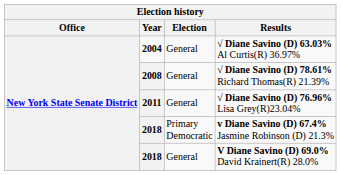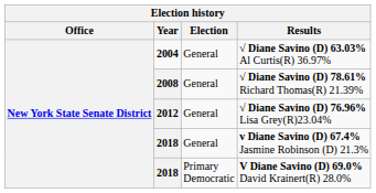 <table class="wikitable collapsible">
 <tr valign=bottom>
 <th colspan=4>Election history</th>
 </tr>
 <tr valign=bottom>
 <th>Office</th>
 <th>Year</th>
 <th>Election</th>
 <th>Results</th>
 </tr>
 <tr>
 <th rowspan="32"><a href='#'> New York State Senate District</a></th>
 <td><strong>2004</strong></td>
 <td>General</td>
 <td><strong>√ Diane Savino (D) 63.03%</strong><br>Al Curtis(R) 36.97%</td>
 </tr>
 <tr>
 <th>2008</th>
 <td>General</td>
 <td><strong>√ Diane Savino (D) 78.61%</strong><br>Richard Thomas(R) 21.39%</td>
 </tr>
 <tr>
-<th>2011</th>
+<th>2012</th>
 <td>General</td>
 <td><strong>√ Diane Savino (D) 76.96%</strong><br>Lisa Grey(R)23.04%</td>
 </tr>
 <tr>
 <th>2018</th>
-<td>Primary<br>Democratic</td>
+<td>General</td>
 <td><strong>v Diane Savino (D) 67.4%</strong><br>Jasmine Robinson (D) 21.3% <br></td>
 </tr>
 <tr>
 <th>2018</th>
-<td>General</td>
+<td>Primary<br>Democratic</td>
 <td><strong>V Diane Savino (D) 69.0%</strong><br>David Krainert(R) 28.0% <br></td>
 </tr>
 </table>
